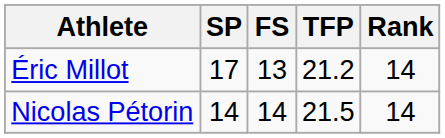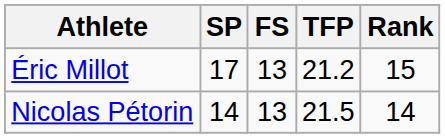 <table class="wikitable" border="1" style="font-size:90%">
 <tr>
 <th>Athlete</th>
 <th>SP</th>
 <th>FS</th>
 <th>TFP</th>
 <th>Rank</th>
 </tr>
 <tr align=center>
 <td align=left><a href='#'>Éric Millot</a></td>
 <td>17</td>
 <td>13</td>
 <td>21.2</td>
-<td>14</td>
+<td>15</td>
 </tr>
 <tr align=center>
 <td align=left><a href='#'>Nicolas Pétorin</a></td>
 <td>14</td>
-<td>14</td>
+<td>13</td>
 <td>21.5</td>
 <td>14</td>
 </tr>
 </table>
